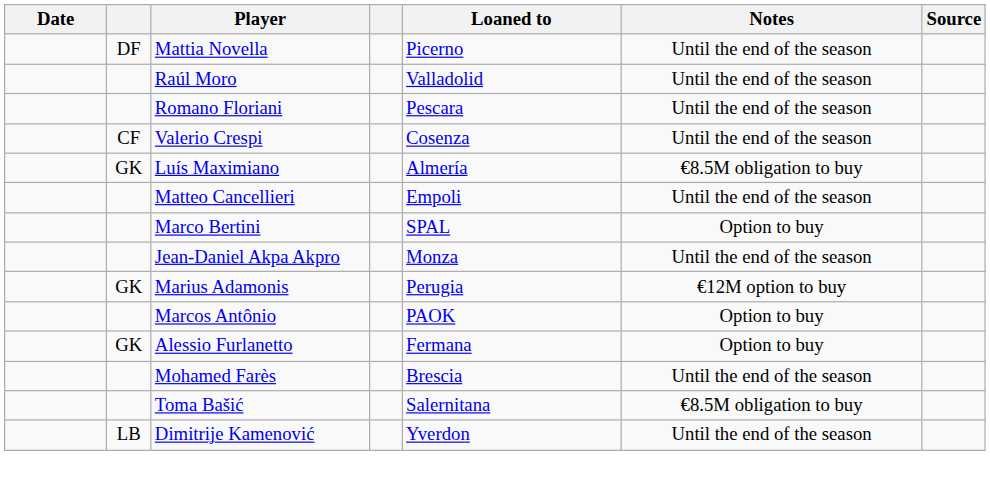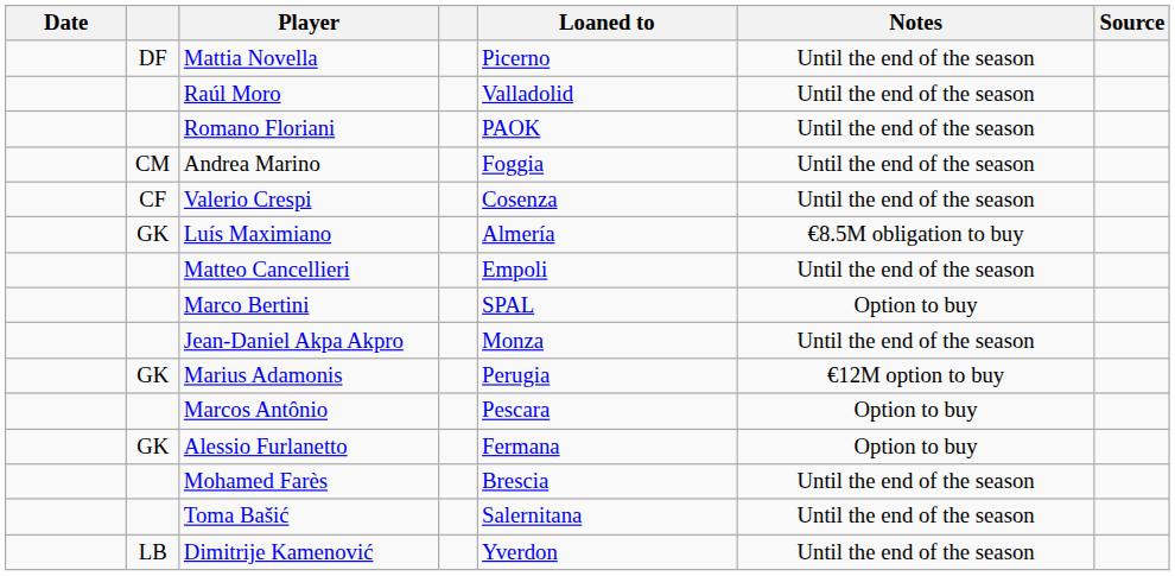 <table class="wikitable sortable">
 <tr>
 <th style="width:80px;">Date</th>
 <th style="width:30px;"></th>
 <th style="width:180px;">Player</th>
 <th style="width:20px;"></th>
 <th style="width:180px;">Loaned to</th>
 <th style="width:250px;" class="unsortable">Notes</th>
 <th style="width:20px;">Source</th>
 </tr>
 <tr>
 <td></td>
 <td align=center>DF</td>
 <td> <a href='#'>Mattia Novella</a></td>
 <td align=center></td>
 <td><a href='#'>Picerno</a></td>
 <td align=center>Until the end of the season</td>
 <td></td>
 </tr>
 <tr>
 <td></td>
 <td rowspan=1 align=center></td>
 <td rowspan=1> <a href='#'>Raúl Moro</a></td>
 <td align=center></td>
 <td> <a href='#'>Valladolid</a></td>
 <td align=center>Until the end of the season</td>
 <td align=center></td>
 </tr>
 <tr>
 <td></td>
 <td align=center></td>
 <td> <a href='#'>Romano Floriani</a></td>
 <td align=center></td>
-<td><a href='#'>Pescara</a></td>
+<td> <a href='#'>PAOK</a></td>
+<td align=center>Until the end of the season</td>
+<td align=center></td>
+</tr>
+<tr>
+<td></td>
+<td align=center>CM</td>
+<td> Andrea Marino</td>
+<td align=center></td>
+<td><a href='#'>Foggia</a></td>
 <td align=center>Until the end of the season</td>
 <td align=center></td>
 </tr>
 <tr>
 <td></td>
 <td align=center>CF</td>
 <td> <a href='#'>Valerio Crespi</a></td>
 <td align=center></td>
 <td><a href='#'>Cosenza</a></td>
 <td align=center>Until the end of the season</td>
 <td align=center></td>
 </tr>
 <tr>
 <td></td>
 <td align=center>GK</td>
 <td> <a href='#'>Luís Maximiano</a></td>
 <td align=center></td>
 <td> <a href='#'>Almería</a></td>
 <td align=center>€8.5M obligation to buy</td>
 <td align=center></td>
 </tr>
 <tr>
 <td></td>
 <td align=center></td>
 <td> <a href='#'>Matteo Cancellieri</a></td>
 <td align=center></td>
 <td><a href='#'>Empoli</a></td>
 <td align=center>Until the end of the season</td>
 <td align=center></td>
 </tr>
 <tr>
 <td></td>
 <td align=center></td>
 <td> <a href='#'>Marco Bertini</a></td>
 <td align=center></td>
 <td><a href='#'>SPAL</a></td>
 <td align=center>Option to buy</td>
 <td align=center></td>
 </tr>
 <tr>
 <td></td>
 <td align=center></td>
 <td> <a href='#'>Jean-Daniel Akpa Akpro</a></td>
 <td align=center></td>
 <td><a href='#'>Monza</a></td>
 <td align=center>Until the end of the season</td>
 <td align=center></td>
 </tr>
 <tr>
 <td></td>
 <td align=center>GK</td>
 <td> <a href='#'>Marius Adamonis</a></td>
 <td align=center></td>
 <td><a href='#'>Perugia</a></td>
 <td align=center>€12M option to buy</td>
 <td align=center></td>
 </tr>
 <tr>
 <td></td>
 <td align=center></td>
 <td> <a href='#'>Marcos Antônio</a></td>
 <td align=center></td>
-<td> <a href='#'>PAOK</a></td>
+<td><a href='#'>Pescara</a></td>
 <td align=center>Option to buy</td>
 <td align=center></td>
 </tr>
 <tr>
 <td></td>
 <td align=center>GK</td>
 <td> <a href='#'>Alessio Furlanetto</a></td>
 <td align=center></td>
 <td><a href='#'>Fermana</a></td>
 <td align=center>Option to buy</td>
 <td align=center></td>
 </tr>
 <tr>
 <td></td>
 <td align=center></td>
 <td> <a href='#'>Mohamed Farès</a></td>
 <td align=center></td>
 <td><a href='#'>Brescia</a></td>
 <td align=center>Until the end of the season</td>
 <td align=center></td>
 </tr>
 <tr>
 <td></td>
 <td align=center></td>
 <td> <a href='#'>Toma Bašić</a></td>
 <td align=center></td>
 <td><a href='#'>Salernitana</a></td>
-<td align=center>€8.5M obligation to buy</td>
+<td align=center>Until the end of the season</td>
 <td align=center></td>
 </tr>
 <tr>
 <td></td>
 <td align=center>LB</td>
 <td> <a href='#'>Dimitrije Kamenović</a></td>
 <td align=center></td>
 <td> <a href='#'>Yverdon</a></td>
 <td align=center>Until the end of the season</td>
 <td align=center></td>
 </tr>
 </table>
